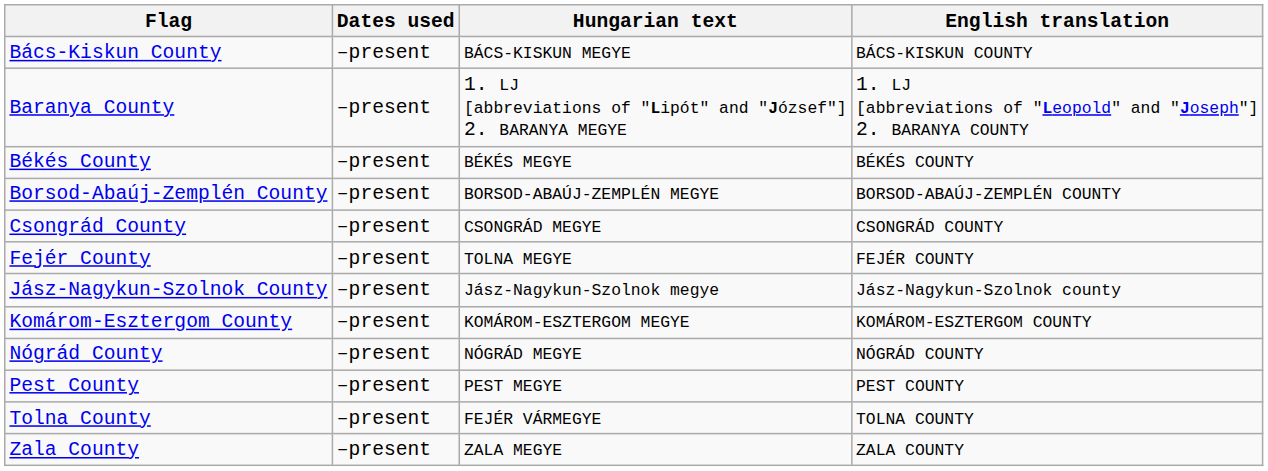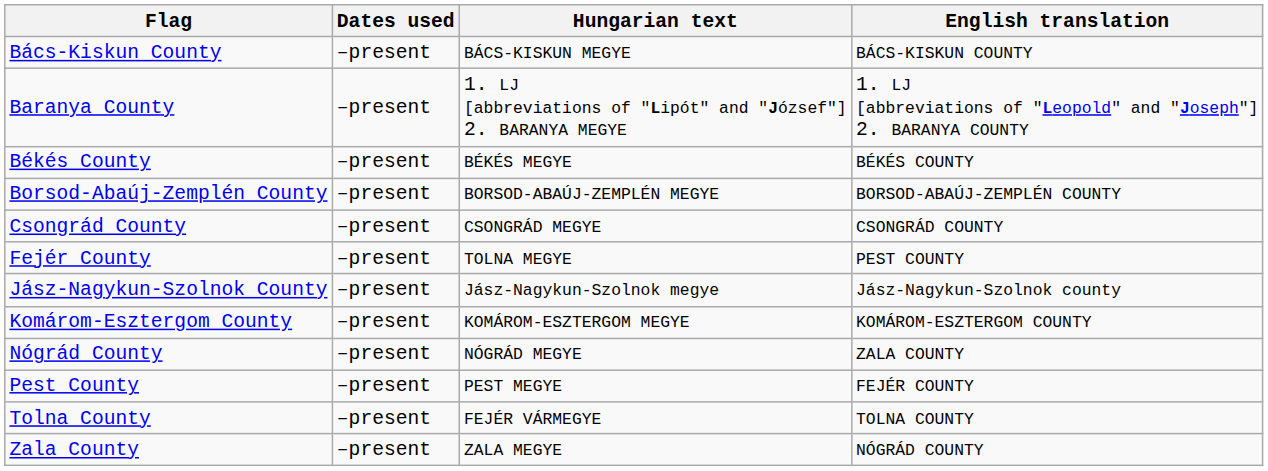 <table class="wikitable sortable noresize">
 <tr>
 <th>Flag</th>
 <th>Dates used</th>
 <th>Hungarian text</th>
 <th>English translation</th>
 </tr>
 <tr>
 <td> <a href='#'>Bács-Kiskun County</a></td>
 <td>–present</td>
 <td><small>BÁCS-KISKUN MEGYE</small></td>
 <td><small>BÁCS-KISKUN COUNTY</small></td>
 </tr>
 <tr>
 <td> <a href='#'>Baranya County</a></td>
 <td>–present</td>
 <td>1. <small>LJ<br>[abbreviations of "<strong>L</strong>ipót" and "<strong>J</strong>ózsef"]</small><br>2. <small>BARANYA MEGYE</small></td>
 <td>1. <small>LJ<br>[abbreviations of "<a href='#'><strong>L</strong>eopold</a>" and "<a href='#'><strong>J</strong>oseph</a>"]</small><br>2. <small>BARANYA COUNTY</small></td>
 </tr>
 <tr>
 <td> <a href='#'>Békés County</a></td>
 <td>–present</td>
 <td><small>BÉKÉS MEGYE</small></td>
 <td><small>BÉKÉS COUNTY</small></td>
 </tr>
 <tr>
 <td> <a href='#'>Borsod-Abaúj-Zemplén County</a></td>
 <td>–present</td>
 <td><small>BORSOD-ABAÚJ-ZEMPLÉN MEGYE</small></td>
 <td><small>BORSOD-ABAÚJ-ZEMPLÉN COUNTY</small></td>
 </tr>
 <tr>
 <td> <a href='#'>Csongrád County</a></td>
 <td>–present</td>
 <td><small>CSONGRÁD MEGYE</small></td>
 <td><small>CSONGRÁD COUNTY</small></td>
 </tr>
 <tr>
 <td> <a href='#'>Fejér County</a></td>
 <td>–present</td>
 <td><small>TOLNA MEGYE</small></td>
-<td><small>FEJÉR COUNTY</small></td>
+<td><small>PEST COUNTY</small></td>
 </tr>
 <tr>
 <td> <a href='#'>Jász-Nagykun-Szolnok County</a></td>
 <td>–present</td>
 <td><small>Jász-Nagykun-Szolnok megye</small></td>
 <td><small>Jász-Nagykun-Szolnok county</small></td>
 </tr>
 <tr>
 <td> <a href='#'>Komárom-Esztergom County</a></td>
 <td>–present</td>
 <td><small>KOMÁROM-ESZTERGOM MEGYE</small></td>
 <td><small>KOMÁROM-ESZTERGOM COUNTY</small></td>
 </tr>
 <tr>
 <td> <a href='#'>Nógrád County</a></td>
 <td>–present</td>
 <td><small>NÓGRÁD MEGYE</small></td>
-<td><small>NÓGRÁD COUNTY</small></td>
+<td><small>ZALA COUNTY</small></td>
 </tr>
 <tr>
 <td> <a href='#'>Pest County</a></td>
 <td>–present</td>
 <td><small>PEST MEGYE</small></td>
-<td><small>PEST COUNTY</small></td>
+<td><small>FEJÉR COUNTY</small></td>
 </tr>
 <tr>
 <td> <a href='#'>Tolna County</a></td>
 <td>–present</td>
 <td><small>FEJÉR VÁRMEGYE</small></td>
 <td><small>TOLNA COUNTY</small></td>
 </tr>
 <tr>
 <td> <a href='#'>Zala County</a></td>
 <td>–present</td>
 <td><small>ZALA MEGYE</small></td>
-<td><small>ZALA COUNTY</small></td>
+<td><small>NÓGRÁD COUNTY</small></td>
 </tr>
 </table>
